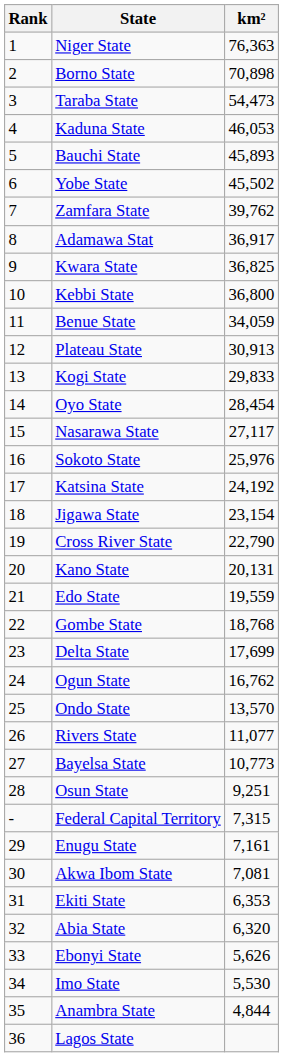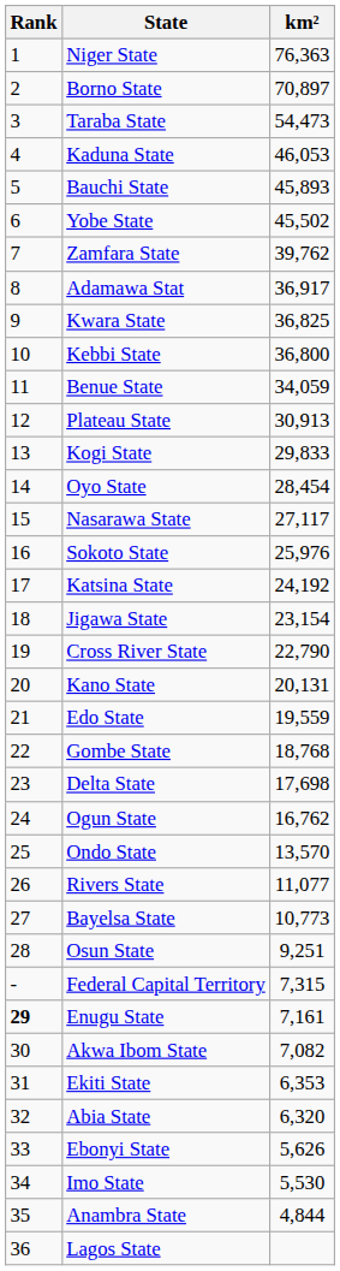 <table class="wikitable sortable" style="font-size: 95%;">
 <tr bgcolor=#e8e8e8>
 <th align="left" scope="col">Rank</th>
 <th align="left" scope="col">State</th>
 <th scope="col">km²</th>
 </tr>
 <tr>
 <td align="left">1</td>
 <td align="left"><a href='#'>Niger State</a></td>
 <td align="center">76,363</td>
 </tr>
 <tr>
 <td align="left">2</td>
 <td align="left"><a href='#'>Borno State</a></td>
-<td align="center">70,898</td>
+<td align="center">70,897</td>
 </tr>
 <tr>
 <td align="left">3</td>
 <td align="left"><a href='#'>Taraba State</a></td>
 <td align="center">54,473</td>
 </tr>
 <tr>
 <td align="left">4</td>
 <td align="left"><a href='#'>Kaduna State</a></td>
 <td align="center">46,053</td>
 </tr>
 <tr>
 <td align="left">5</td>
 <td align="left"><a href='#'>Bauchi State</a></td>
 <td align="center">45,893</td>
 </tr>
 <tr>
 <td align="left">6</td>
 <td align="left"><a href='#'>Yobe State</a></td>
 <td align="center">45,502</td>
 </tr>
 <tr>
 <td align="left">7</td>
 <td align="left"><a href='#'>Zamfara State</a></td>
 <td align="center">39,762</td>
 </tr>
 <tr>
 <td align="left">8</td>
 <td align="left"><a href='#'>Adamawa Stat</a></td>
 <td align="center">36,917</td>
 </tr>
 <tr>
 <td align="left">9</td>
 <td align="left"><a href='#'>Kwara State</a></td>
 <td align="center">36,825</td>
 </tr>
 <tr>
 <td align="left">10</td>
 <td align="left"><a href='#'>Kebbi State</a></td>
 <td align="center">36,800</td>
 </tr>
 <tr>
 <td align="left">11</td>
 <td align="left"><a href='#'>Benue State</a></td>
 <td align="center">34,059</td>
 </tr>
 <tr>
 <td align="left">12</td>
 <td align="left"><a href='#'>Plateau State</a></td>
 <td align="center">30,913</td>
 </tr>
 <tr>
 <td align="left">13</td>
 <td align="left"><a href='#'>Kogi State</a></td>
 <td align="center">29,833</td>
 </tr>
 <tr>
 <td align="left">14</td>
 <td align="left"><a href='#'>Oyo State</a></td>
 <td align="center">28,454</td>
 </tr>
 <tr>
 <td align="left">15</td>
 <td align="left"><a href='#'>Nasarawa State</a></td>
 <td align="center">27,117</td>
 </tr>
 <tr>
 <td align="left">16</td>
 <td align="left"><a href='#'>Sokoto State</a></td>
 <td align="center">25,976</td>
 </tr>
 <tr>
 <td align="left">17</td>
 <td align="left"><a href='#'>Katsina State</a></td>
 <td align="center">24,192</td>
 </tr>
 <tr>
 <td align="left">18</td>
 <td align="left"><a href='#'>Jigawa State</a></td>
 <td align="center">23,154</td>
 </tr>
 <tr>
 <td align="left">19</td>
 <td align="left"><a href='#'>Cross River State</a></td>
 <td align="center">22,790</td>
 </tr>
 <tr>
 <td align="left">20</td>
 <td align="left"><a href='#'>Kano State</a></td>
 <td align="center">20,131</td>
 </tr>
 <tr>
 <td align="left">21</td>
 <td align="left"><a href='#'>Edo State</a></td>
 <td align="center">19,559</td>
 </tr>
 <tr>
 <td align="left">22</td>
 <td align="left"><a href='#'>Gombe State</a></td>
 <td align="center">18,768</td>
 </tr>
 <tr>
 <td align="left">23</td>
 <td align="left"><a href='#'>Delta State</a></td>
-<td align="center">17,699</td>
+<td align="center">17,698</td>
 </tr>
 <tr>
 <td align="left">24</td>
 <td align="left"><a href='#'>Ogun State</a></td>
 <td align="center">16,762</td>
 </tr>
 <tr>
 <td align="left">25</td>
 <td align="left"><a href='#'>Ondo State</a></td>
 <td align="center">13,570</td>
 </tr>
 <tr>
 <td align="left">26</td>
 <td align="left"><a href='#'>Rivers State</a></td>
 <td align="center">11,077</td>
 </tr>
 <tr>
 <td align="left">27</td>
 <td align="left"><a href='#'>Bayelsa State</a></td>
 <td align="center">10,773</td>
 </tr>
 <tr>
 <td align="left">28</td>
 <td align="left"><a href='#'>Osun State</a></td>
 <td align="center">9,251</td>
 </tr>
 <tr>
 <td align="left">-</td>
 <td align="left"><a href='#'>Federal Capital Territory</a></td>
 <td align="center">7,315</td>
 </tr>
 <tr>
-<td align="left">29</td>
+<td align="left"><strong>29</strong></td>
 <td align="left"><a href='#'>Enugu State</a></td>
 <td align="center">7,161</td>
 </tr>
 <tr>
 <td align="left">30</td>
 <td align="left"><a href='#'>Akwa Ibom State</a></td>
-<td align="center">7,081</td>
+<td align="center">7,082</td>
 </tr>
 <tr>
 <td align="left">31</td>
 <td align="left"><a href='#'>Ekiti State</a></td>
 <td align="center">6,353</td>
 </tr>
 <tr>
 <td align="left">32</td>
 <td align="left"><a href='#'>Abia State</a></td>
 <td align="center">6,320</td>
 </tr>
 <tr>
 <td align="left">33</td>
 <td align="left"><a href='#'>Ebonyi State</a></td>
 <td align="center">5,626</td>
 </tr>
 <tr>
 <td align="left">34</td>
 <td align="left"><a href='#'>Imo State</a></td>
 <td align="center">5,530</td>
 </tr>
 <tr>
 <td align="left">35</td>
 <td align="left"><a href='#'>Anambra State</a></td>
 <td align="center">4,844</td>
 </tr>
 <tr>
 <td align="left">36</td>
 <td align="left"><a href='#'>Lagos State</a></td>
 <td align="center"></td>
 </tr>
 </table>
